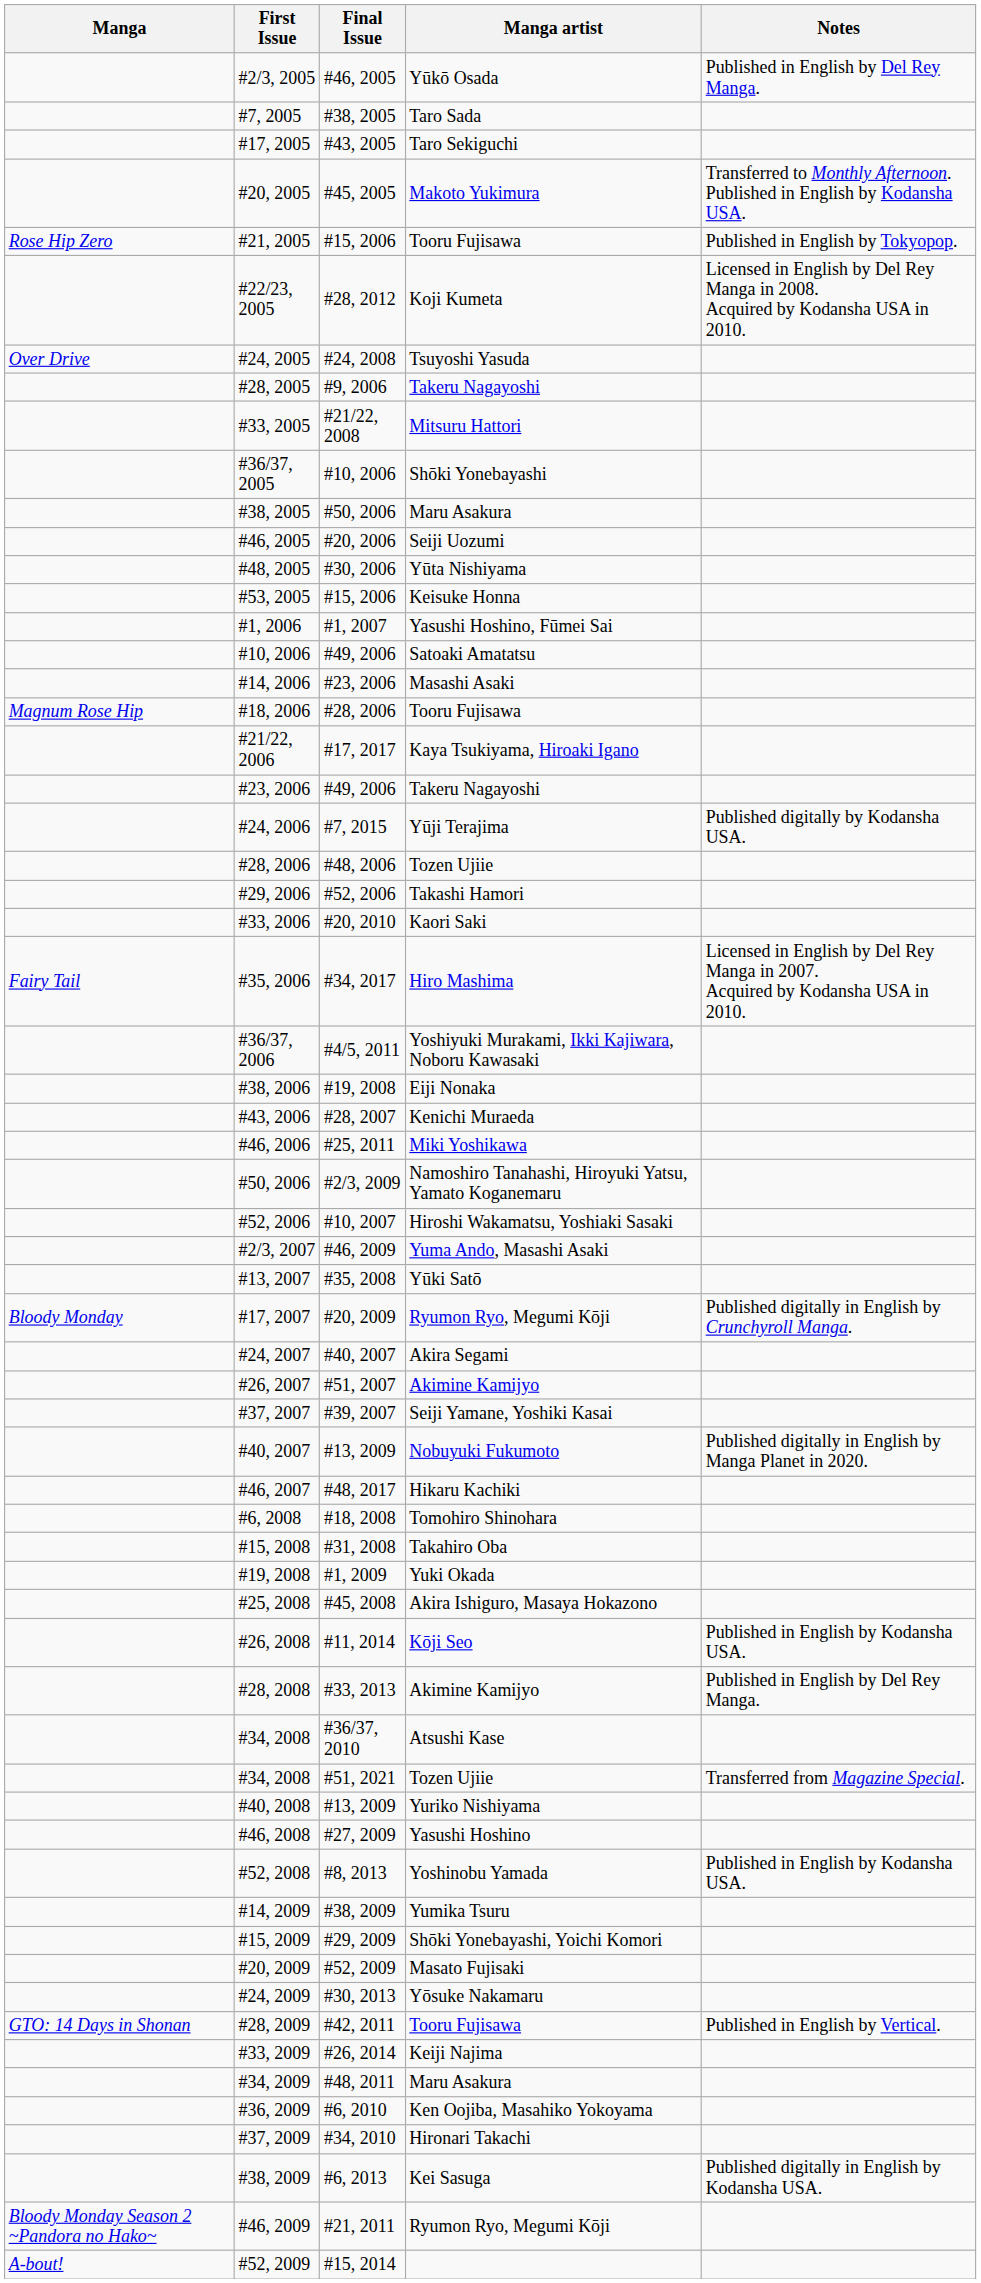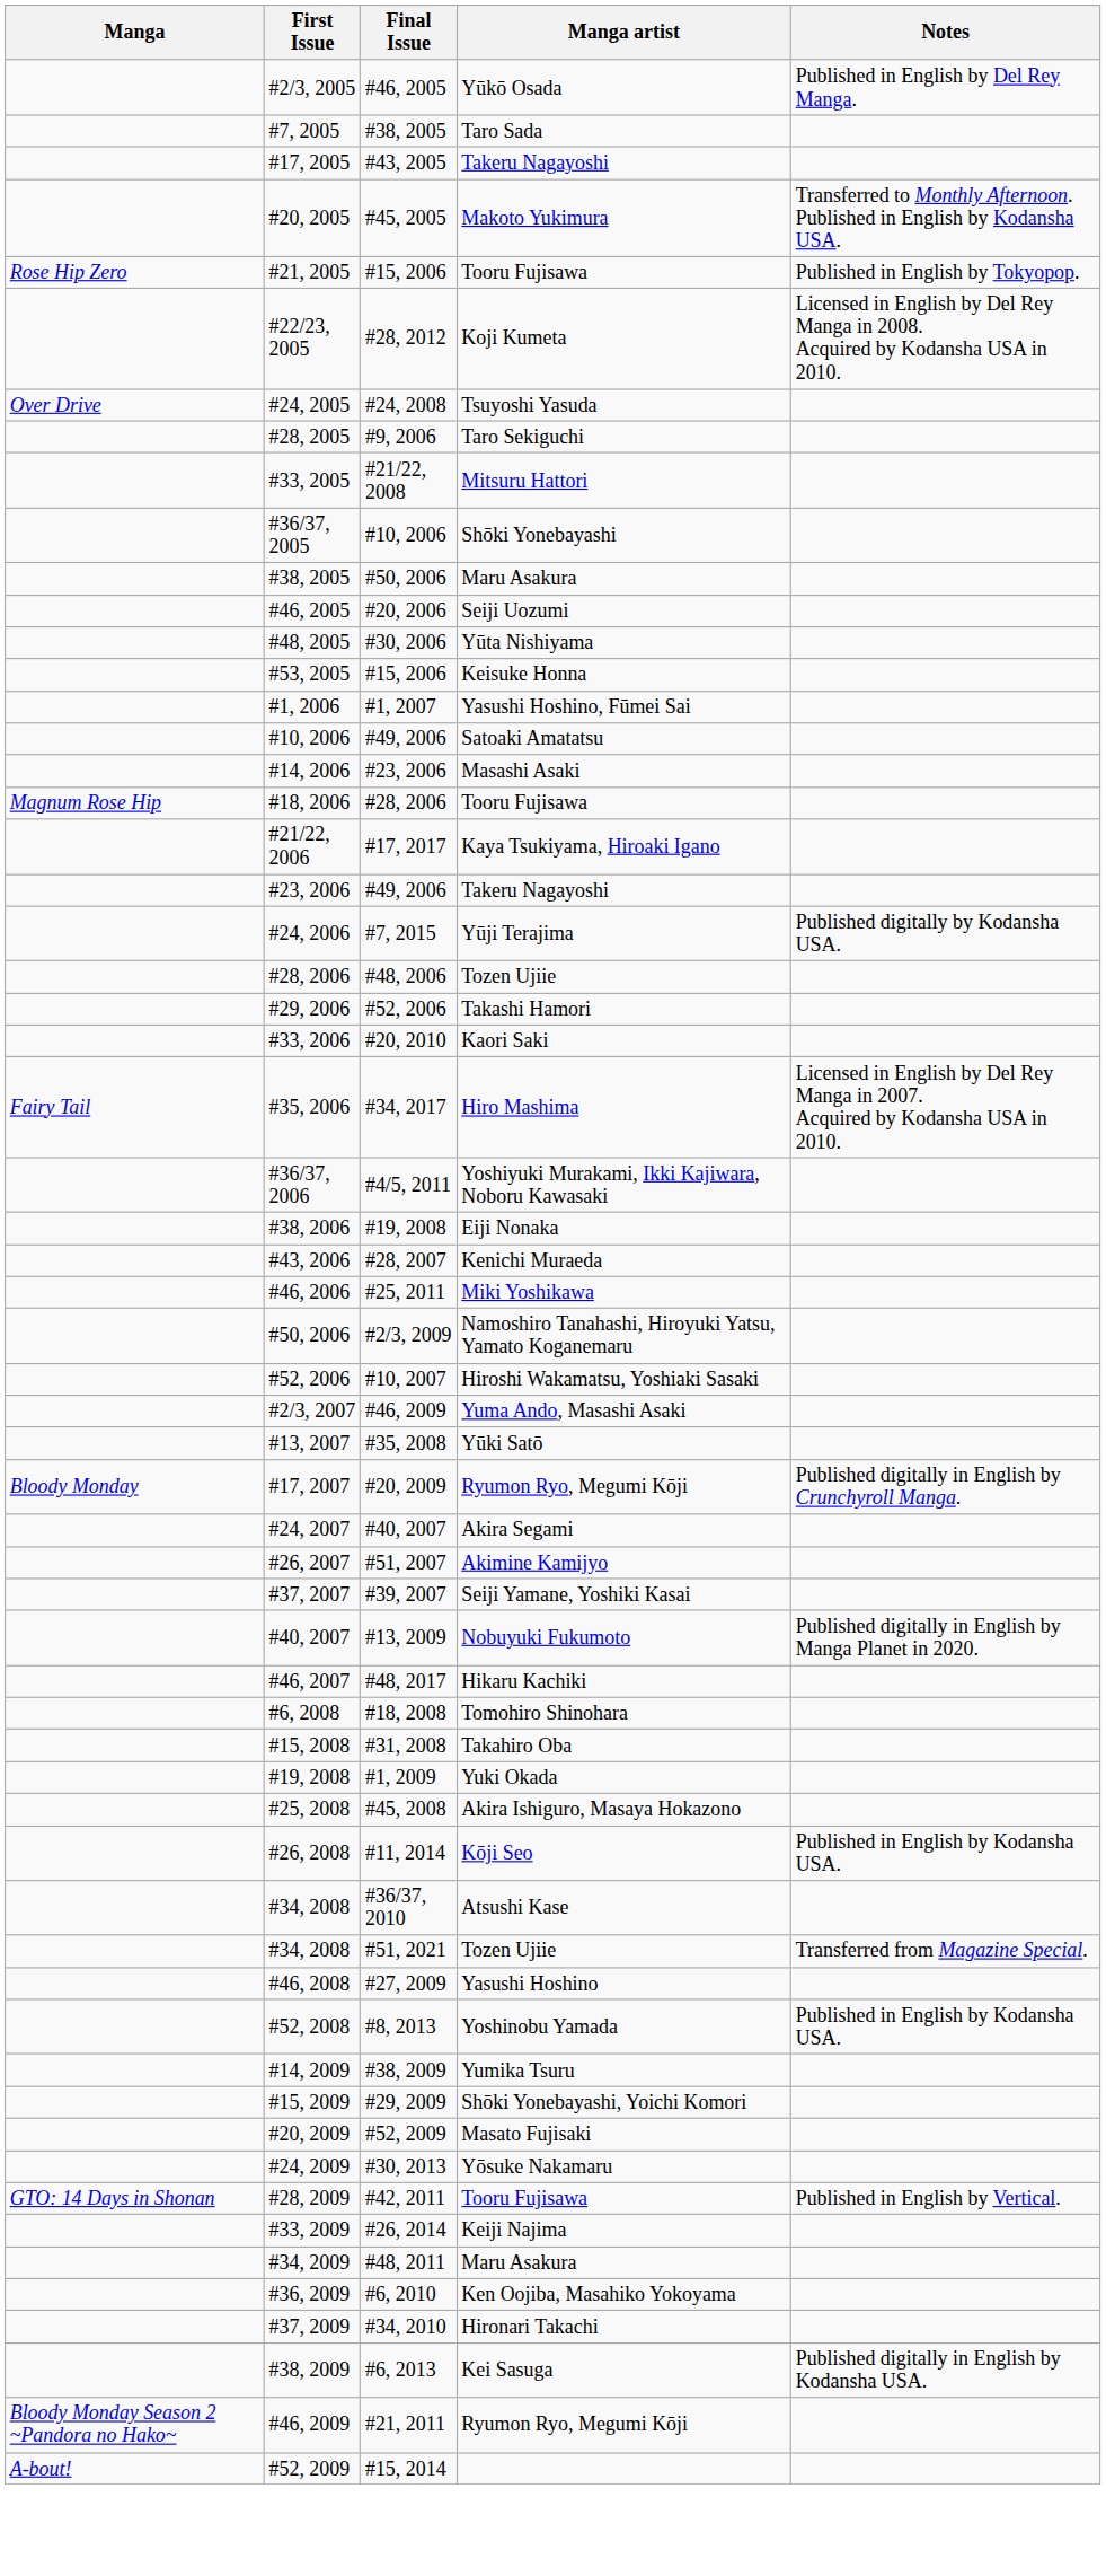 <table class="wikitable sortable">
 <tr>
 <th>Manga</th>
 <th>First Issue</th>
 <th>Final Issue</th>
 <th>Manga artist</th>
 <th>Notes</th>
 </tr>
 <tr>
 <td></td>
 <td>#2/3, 2005</td>
 <td>#46, 2005</td>
 <td>Yūkō Osada</td>
 <td>Published in English by <a href='#'>Del Rey Manga</a>.</td>
 </tr>
 <tr>
 <td></td>
 <td>#7, 2005</td>
 <td>#38, 2005</td>
 <td>Taro Sada</td>
 <td></td>
 </tr>
 <tr>
 <td></td>
 <td>#17, 2005</td>
 <td>#43, 2005</td>
-<td>Taro Sekiguchi</td>
+<td><a href='#'>Takeru Nagayoshi</a></td>
 <td></td>
 </tr>
 <tr>
 <td></td>
 <td>#20, 2005</td>
 <td>#45, 2005</td>
 <td><a href='#'>Makoto Yukimura</a></td>
 <td>Transferred to <em><a href='#'>Monthly Afternoon</a></em>.<br>Published in English by <a href='#'>Kodansha USA</a>.</td>
 </tr>
 <tr>
 <td><em><a href='#'>Rose Hip Zero</a></em></td>
 <td>#21, 2005</td>
 <td>#15, 2006</td>
 <td>Tooru Fujisawa</td>
 <td>Published in English by <a href='#'>Tokyopop</a>.</td>
 </tr>
 <tr>
 <td></td>
 <td>#22/23, 2005</td>
 <td>#28, 2012</td>
 <td>Koji Kumeta</td>
 <td>Licensed in English by Del Rey Manga in 2008.<br>Acquired by Kodansha USA in 2010.</td>
 </tr>
 <tr>
 <td><em><a href='#'>Over Drive</a></em></td>
 <td>#24, 2005</td>
 <td>#24, 2008</td>
 <td>Tsuyoshi Yasuda</td>
 <td></td>
 </tr>
 <tr>
 <td></td>
 <td>#28, 2005</td>
 <td>#9, 2006</td>
-<td><a href='#'>Takeru Nagayoshi</a></td>
+<td>Taro Sekiguchi</td>
 <td></td>
 </tr>
 <tr>
 <td></td>
 <td>#33, 2005</td>
 <td>#21/22, 2008</td>
 <td><a href='#'>Mitsuru Hattori</a></td>
 <td></td>
 </tr>
 <tr>
 <td></td>
 <td>#36/37, 2005</td>
 <td>#10, 2006</td>
 <td>Shōki Yonebayashi</td>
 <td></td>
 </tr>
 <tr>
 <td></td>
 <td>#38, 2005</td>
 <td>#50, 2006</td>
 <td>Maru Asakura</td>
 <td></td>
 </tr>
 <tr>
 <td></td>
 <td>#46, 2005</td>
 <td>#20, 2006</td>
 <td>Seiji Uozumi</td>
 <td></td>
 </tr>
 <tr>
 <td></td>
 <td>#48, 2005</td>
 <td>#30, 2006</td>
 <td>Yūta Nishiyama</td>
 <td></td>
 </tr>
 <tr>
 <td></td>
 <td>#53, 2005</td>
 <td>#15, 2006</td>
 <td>Keisuke Honna</td>
 <td></td>
 </tr>
 <tr>
 <td></td>
 <td>#1, 2006</td>
 <td>#1, 2007</td>
 <td>Yasushi Hoshino, Fūmei Sai</td>
 <td></td>
 </tr>
 <tr>
 <td></td>
 <td>#10, 2006</td>
 <td>#49, 2006</td>
 <td>Satoaki Amatatsu</td>
 <td></td>
 </tr>
 <tr>
 <td></td>
 <td>#14, 2006</td>
 <td>#23, 2006</td>
 <td>Masashi Asaki</td>
 <td></td>
 </tr>
 <tr>
 <td><em><a href='#'>Magnum Rose Hip</a></em></td>
 <td>#18, 2006</td>
 <td>#28, 2006</td>
 <td>Tooru Fujisawa</td>
 <td></td>
 </tr>
 <tr>
 <td></td>
 <td>#21/22, 2006</td>
 <td>#17, 2017</td>
 <td>Kaya Tsukiyama, <a href='#'>Hiroaki Igano</a></td>
 <td></td>
 </tr>
 <tr>
 <td></td>
 <td>#23, 2006</td>
 <td>#49, 2006</td>
 <td>Takeru Nagayoshi</td>
 <td></td>
 </tr>
 <tr>
 <td></td>
 <td>#24, 2006</td>
 <td>#7, 2015</td>
 <td>Yūji Terajima</td>
 <td>Published digitally by Kodansha USA.</td>
 </tr>
 <tr>
 <td></td>
 <td>#28, 2006</td>
 <td>#48, 2006</td>
 <td>Tozen Ujiie</td>
 <td></td>
 </tr>
 <tr>
 <td></td>
 <td>#29, 2006</td>
 <td>#52, 2006</td>
 <td>Takashi Hamori</td>
 <td></td>
 </tr>
 <tr>
 <td></td>
 <td>#33, 2006</td>
 <td>#20, 2010</td>
 <td>Kaori Saki</td>
 <td></td>
 </tr>
 <tr>
 <td><em><a href='#'>Fairy Tail</a></em></td>
 <td>#35, 2006</td>
 <td>#34, 2017</td>
 <td><a href='#'>Hiro Mashima</a></td>
 <td>Licensed in English by Del Rey Manga in 2007.<br>Acquired by Kodansha USA in 2010.</td>
 </tr>
 <tr>
 <td></td>
 <td>#36/37, 2006</td>
 <td>#4/5, 2011</td>
 <td>Yoshiyuki Murakami, <a href='#'>Ikki Kajiwara</a>, Noboru Kawasaki</td>
 <td></td>
 </tr>
 <tr>
 <td></td>
 <td>#38, 2006</td>
 <td>#19, 2008</td>
 <td>Eiji Nonaka</td>
 <td></td>
 </tr>
 <tr>
 <td></td>
 <td>#43, 2006</td>
 <td>#28, 2007</td>
 <td>Kenichi Muraeda</td>
 <td></td>
 </tr>
 <tr>
 <td></td>
 <td>#46, 2006</td>
 <td>#25, 2011</td>
 <td><a href='#'>Miki Yoshikawa</a></td>
 <td></td>
 </tr>
 <tr>
 <td></td>
 <td>#50, 2006</td>
 <td>#2/3, 2009</td>
 <td>Namoshiro Tanahashi, Hiroyuki Yatsu, Yamato Koganemaru</td>
 <td></td>
 </tr>
 <tr>
 <td></td>
 <td>#52, 2006</td>
 <td>#10, 2007</td>
 <td>Hiroshi Wakamatsu, Yoshiaki Sasaki</td>
 <td></td>
 </tr>
 <tr>
 <td></td>
 <td>#2/3, 2007</td>
 <td>#46, 2009</td>
 <td><a href='#'>Yuma Ando</a>, Masashi Asaki</td>
 <td></td>
 </tr>
 <tr>
 <td></td>
 <td>#13, 2007</td>
 <td>#35, 2008</td>
 <td>Yūki Satō</td>
 <td></td>
 </tr>
 <tr>
 <td><em><a href='#'>Bloody Monday</a></em></td>
 <td>#17, 2007</td>
 <td>#20, 2009</td>
 <td><a href='#'>Ryumon Ryo</a>, Megumi Kōji</td>
 <td>Published digitally in English by <em><a href='#'>Crunchyroll Manga</a></em>.</td>
 </tr>
 <tr>
 <td></td>
 <td>#24, 2007</td>
 <td>#40, 2007</td>
 <td>Akira Segami</td>
 <td></td>
 </tr>
 <tr>
 <td></td>
 <td>#26, 2007</td>
 <td>#51, 2007</td>
 <td><a href='#'>Akimine Kamijyo</a></td>
 <td></td>
 </tr>
 <tr>
 <td></td>
 <td>#37, 2007</td>
 <td>#39, 2007</td>
 <td>Seiji Yamane, Yoshiki Kasai</td>
 <td></td>
 </tr>
 <tr>
 <td></td>
 <td>#40, 2007</td>
 <td>#13, 2009</td>
 <td><a href='#'>Nobuyuki Fukumoto</a></td>
 <td>Published digitally in English by Manga Planet in 2020.</td>
 </tr>
 <tr>
 <td></td>
 <td>#46, 2007</td>
 <td>#48, 2017</td>
 <td>Hikaru Kachiki</td>
 <td></td>
 </tr>
 <tr>
 <td></td>
 <td>#6, 2008</td>
 <td>#18, 2008</td>
 <td>Tomohiro Shinohara</td>
 <td></td>
 </tr>
 <tr>
 <td></td>
 <td>#15, 2008</td>
 <td>#31, 2008</td>
 <td>Takahiro Oba</td>
 <td></td>
 </tr>
 <tr>
 <td></td>
 <td>#19, 2008</td>
 <td>#1, 2009</td>
 <td>Yuki Okada</td>
 <td></td>
 </tr>
 <tr>
 <td></td>
 <td>#25, 2008</td>
 <td>#45, 2008</td>
 <td>Akira Ishiguro, Masaya Hokazono</td>
 <td></td>
 </tr>
 <tr>
 <td></td>
 <td>#26, 2008</td>
 <td>#11, 2014</td>
 <td><a href='#'>Kōji Seo</a></td>
 <td>Published in English by Kodansha USA.</td>
 </tr>
 <tr>
 <td></td>
-<td>#28, 2008</td>
-<td>#33, 2013</td>
-<td>Akimine Kamijyo</td>
-<td>Published in English by Del Rey Manga.</td>
-</tr>
-<tr>
-<td></td>
 <td>#34, 2008</td>
 <td>#36/37, 2010</td>
 <td>Atsushi Kase</td>
 <td></td>
 </tr>
 <tr>
 <td></td>
 <td>#34, 2008</td>
 <td>#51, 2021</td>
 <td>Tozen Ujiie</td>
 <td>Transferred from <em><a href='#'>Magazine Special</a></em>.</td>
-</tr>
-<tr>
-<td></td>
-<td>#40, 2008</td>
-<td>#13, 2009</td>
-<td>Yuriko Nishiyama</td>
-<td></td>
 </tr>
 <tr>
 <td></td>
 <td>#46, 2008</td>
 <td>#27, 2009</td>
 <td>Yasushi Hoshino</td>
 <td></td>
 </tr>
 <tr>
 <td></td>
 <td>#52, 2008</td>
 <td>#8, 2013</td>
 <td>Yoshinobu Yamada</td>
 <td>Published in English by Kodansha USA.</td>
 </tr>
 <tr>
 <td></td>
 <td>#14, 2009</td>
 <td>#38, 2009</td>
 <td>Yumika Tsuru</td>
 <td></td>
 </tr>
 <tr>
 <td></td>
 <td>#15, 2009</td>
 <td>#29, 2009</td>
 <td>Shōki Yonebayashi, Yoichi Komori</td>
 <td></td>
 </tr>
 <tr>
 <td></td>
 <td>#20, 2009</td>
 <td>#52, 2009</td>
 <td>Masato Fujisaki</td>
 <td></td>
 </tr>
 <tr>
 <td></td>
 <td>#24, 2009</td>
 <td>#30, 2013</td>
 <td>Yōsuke Nakamaru</td>
 <td></td>
 </tr>
 <tr>
 <td><em><a href='#'>GTO: 14 Days in Shonan</a></em></td>
 <td>#28, 2009</td>
 <td>#42, 2011</td>
 <td><a href='#'>Tooru Fujisawa</a></td>
 <td>Published in English by <a href='#'>Vertical</a>.</td>
 </tr>
 <tr>
 <td></td>
 <td>#33, 2009</td>
 <td>#26, 2014</td>
 <td>Keiji Najima</td>
 <td></td>
 </tr>
 <tr>
 <td></td>
 <td>#34, 2009</td>
 <td>#48, 2011</td>
 <td>Maru Asakura</td>
 <td></td>
 </tr>
 <tr>
 <td></td>
 <td>#36, 2009</td>
 <td>#6, 2010</td>
 <td>Ken Oojiba, Masahiko Yokoyama</td>
 <td></td>
 </tr>
 <tr>
 <td></td>
 <td>#37, 2009</td>
 <td>#34, 2010</td>
 <td>Hironari Takachi</td>
 <td></td>
 </tr>
 <tr>
 <td></td>
 <td>#38, 2009</td>
 <td>#6, 2013</td>
 <td>Kei Sasuga</td>
 <td>Published digitally in English by Kodansha USA.</td>
 </tr>
 <tr>
 <td><em><a href='#'>Bloody Monday Season 2 ~Pandora no Hako~</a></em></td>
 <td>#46, 2009</td>
 <td>#21, 2011</td>
 <td>Ryumon Ryo, Megumi Kōji</td>
 <td></td>
 </tr>
 <tr>
 <td><em><a href='#'>A-bout!</a></em></td>
 <td>#52, 2009</td>
 <td>#15, 2014</td>
 <td></td>
 <td></td>
 </tr>
 <tr>
 </tr>
 </table>
